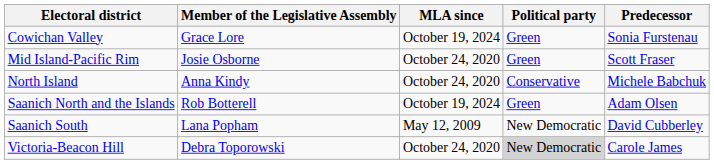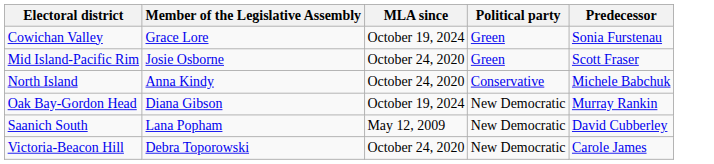 <table class="wikitable">
 <tr>
 <th>Electoral district</th>
 <th>Member of the Legislative Assembly</th>
 <th>MLA since</th>
 <th>Political party</th>
 <th>Predecessor</th>
 </tr>
 <tr>
 <td><a href='#'>Cowichan Valley</a></td>
 <td><a href='#'>Grace Lore</a></td>
 <td>October 19, 2024</td>
 <td><a href='#'>Green</a></td>
 <td><a href='#'>Sonia Furstenau</a></td>
 </tr>
 <tr>
 <td><a href='#'>Mid Island-Pacific Rim</a></td>
 <td><a href='#'>Josie Osborne</a></td>
 <td>October 24, 2020</td>
 <td><a href='#'>Green</a></td>
 <td><a href='#'>Scott Fraser</a></td>
 </tr>
 <tr>
 <td><a href='#'>North Island</a></td>
 <td><a href='#'>Anna Kindy</a></td>
 <td>October 24, 2020</td>
 <td><a href='#'>Conservative</a></td>
 <td><a href='#'>Michele Babchuk</a></td>
 </tr>
 <tr>
-<td><a href='#'>Saanich North and the Islands</a></td>
-<td><a href='#'>Rob Botterell</a></td>
+<td><a href='#'>Oak Bay-Gordon Head</a></td>
+<td><a href='#'>Diana Gibson</a></td>
 <td>October 19, 2024</td>
-<td><a href='#'>Green</a></td>
-<td><a href='#'>Adam Olsen</a></td>
+<td>New Democratic</td>
+<td><a href='#'>Murray Rankin</a></td>
 </tr>
 <tr>
 <td><a href='#'>Saanich South</a></td>
 <td><a href='#'>Lana Popham</a></td>
 <td>May 12, 2009</td>
 <td>New Democratic</td>
 <td><a href='#'>David Cubberley</a></td>
 </tr>
 <tr>
 <td><a href='#'>Victoria-Beacon Hill</a></td>
 <td><a href='#'>Debra Toporowski</a></td>
 <td>October 24, 2020</td>
-<td style="background: lightgrey;">New Democratic</td>
+<td>New Democratic</td>
 <td><a href='#'>Carole James</a></td>
 </tr>
 </table>
